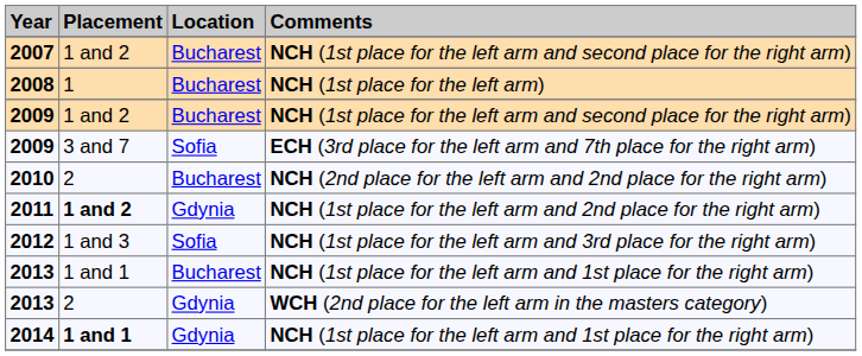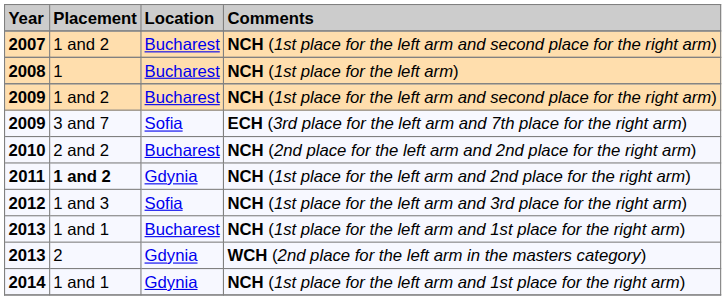 <table bgcolor="#f7f8ff" cellpadding="3" cellspacing="0" border="1" style="font-size: 95%; border: gray solid 1px; border-collapse: collapse;">
 <tr bgcolor="#CCCCCC">
 <td><strong>Year</strong></td>
 <td><strong>Placement</strong></td>
 <td><strong>Location</strong></td>
 <td><strong>Comments</strong></td>
 </tr>
 <tr>
 </tr>
 <tr bgcolor="#FFDEAD" 1>
 <th>2007</th>
 <td>1 and 2</td>
 <td> <a href='#'>Bucharest</a></td>
 <td><strong>NCH</strong> (<em>1st place for the left arm and second place for the right arm</em>)</td>
 </tr>
 <tr>
 </tr>
 <tr bgcolor="#FFDEAD" 1>
 <th>2008</th>
 <td>1</td>
 <td> <a href='#'>Bucharest</a></td>
 <td><strong>NCH</strong> (<em>1st place for the left arm</em>)</td>
 </tr>
 <tr>
 </tr>
 <tr bgcolor="#FFDEAD" 1>
 <th>2009</th>
 <td>1 and 2</td>
 <td> <a href='#'>Bucharest</a></td>
 <td><strong>NCH</strong> (<em>1st place for the left arm and second place for the right arm</em>)</td>
 </tr>
 <tr>
 <th>2009</th>
 <td>3 and 7</td>
 <td> <a href='#'>Sofia</a></td>
 <td><strong>ECH</strong> (<em>3rd place for the left arm and 7th place for the right arm</em>)</td>
 </tr>
 <tr>
 <th>2010</th>
-<td>2</td>
+<td>2 and 2</td>
 <td> <a href='#'>Bucharest</a></td>
 <td><strong>NCH</strong> (<em>2nd place for the left arm and 2nd place for the right arm</em>)</td>
 </tr>
 <tr>
 <th>2011</th>
 <td><strong>1 and 2</strong></td>
 <td> <a href='#'>Gdynia</a></td>
 <td><strong>NCH</strong> (<em>1st place for the left arm and 2nd place for the right arm</em>)</td>
 </tr>
 <tr>
 <th>2012</th>
 <td>1 and 3</td>
 <td> <a href='#'>Sofia</a></td>
 <td><strong>NCH</strong> (<em>1st place for the left arm and 3rd place for the right arm</em>)</td>
 </tr>
 <tr>
 <th>2013</th>
 <td>1 and 1</td>
 <td> <a href='#'>Bucharest</a></td>
 <td><strong>NCH</strong> (<em>1st place for the left arm and 1st place for the right arm</em>)</td>
 </tr>
 <tr>
 <th>2013</th>
 <td>2</td>
 <td> <a href='#'>Gdynia</a></td>
 <td><strong>WCH</strong> (<em>2nd place for the left arm in the masters category</em>)</td>
 </tr>
 <tr>
 <th>2014</th>
-<td><strong>1 and 1</strong></td>
+<td>1 and 1</td>
 <td> <a href='#'>Gdynia</a></td>
 <td><strong>NCH</strong> (<em>1st place for the left arm and 1st place for the right arm</em>)</td>
 </tr>
 <tr>
 </tr>
 </table>
